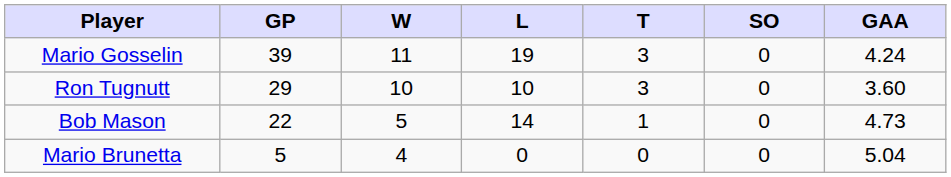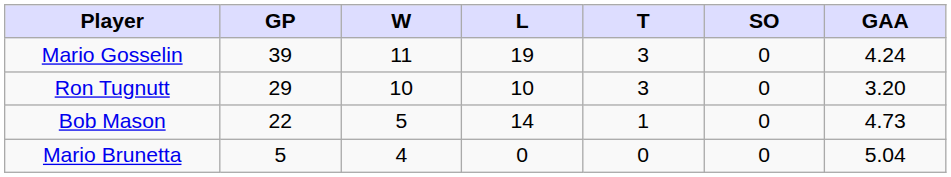 <table class="wikitable sortable">
 <tr>
 <th style="background:#ddf; width:16%;">Player</th>
 <th style="background:#ddf; width:9%;">GP</th>
 <th style="background:#ddf; width:9%;">W</th>
 <th style="background:#ddf; width:9%;">L</th>
 <th style="background:#ddf; width:9%;">T</th>
 <th style="background:#ddf; width:9%;">SO</th>
 <th style="background:#ddf; width:9%;">GAA</th>
 </tr>
 <tr style="text-align:center;">
 <td><a href='#'>Mario Gosselin</a></td>
 <td>39</td>
 <td>11</td>
 <td>19</td>
 <td>3</td>
 <td>0</td>
 <td>4.24</td>
 </tr>
 <tr style="text-align:center;">
 <td><a href='#'>Ron Tugnutt</a></td>
 <td>29</td>
 <td>10</td>
 <td>10</td>
 <td>3</td>
 <td>0</td>
-<td>3.60</td>
+<td>3.20</td>
 </tr>
 <tr style="text-align:center;">
 <td><a href='#'>Bob Mason</a></td>
 <td>22</td>
 <td>5</td>
 <td>14</td>
 <td>1</td>
 <td>0</td>
 <td>4.73</td>
 </tr>
 <tr style="text-align:center;">
 <td><a href='#'>Mario Brunetta</a></td>
 <td>5</td>
 <td>4</td>
 <td>0</td>
 <td>0</td>
 <td>0</td>
 <td>5.04</td>
 </tr>
 </table>
